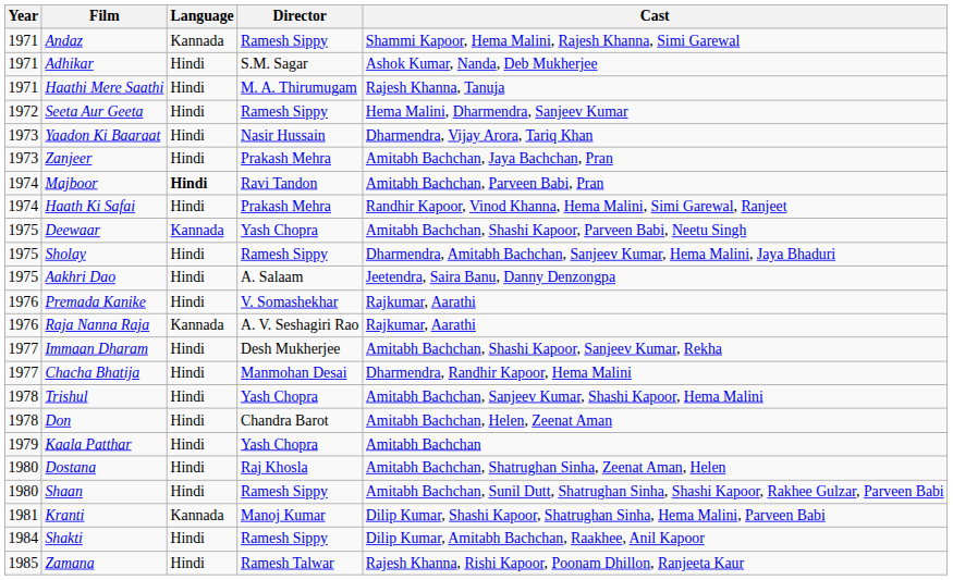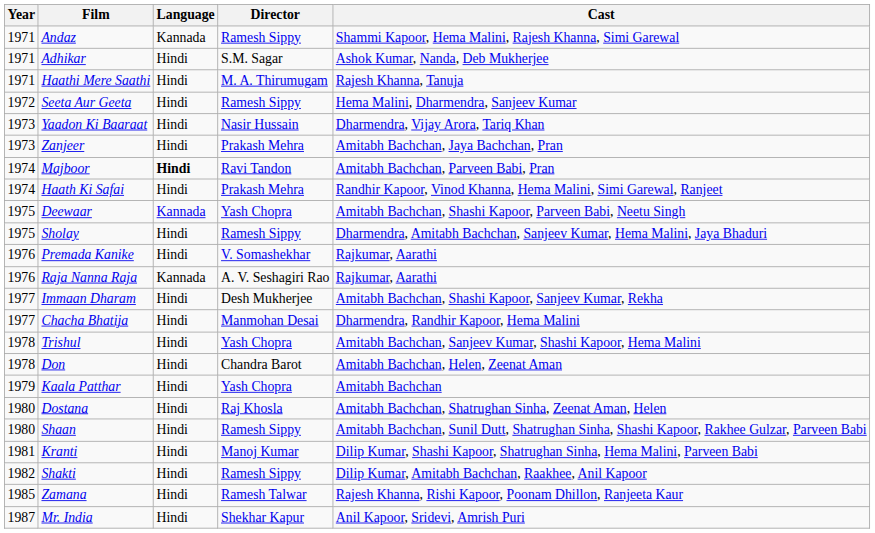 <table class="wikitable sortable">
 <tr>
 <th>Year</th>
 <th>Film</th>
 <th>Language</th>
 <th>Director</th>
 <th>Cast</th>
 </tr>
 <tr>
 <td>1971</td>
 <td><em><a href='#'>Andaz</a></em></td>
 <td>Kannada</td>
 <td><a href='#'>Ramesh Sippy</a></td>
 <td><a href='#'>Shammi Kapoor</a>, <a href='#'>Hema Malini</a>, <a href='#'>Rajesh Khanna</a>, <a href='#'>Simi Garewal</a></td>
 </tr>
 <tr>
 <td>1971</td>
 <td><em><a href='#'>Adhikar</a></em></td>
 <td>Hindi</td>
 <td>S.M. Sagar</td>
 <td><a href='#'>Ashok Kumar</a>, <a href='#'>Nanda</a>, <a href='#'>Deb Mukherjee</a></td>
 </tr>
 <tr>
 <td>1971</td>
 <td><em><a href='#'>Haathi Mere Saathi</a></em></td>
 <td>Hindi</td>
 <td><a href='#'>M. A. Thirumugam</a></td>
 <td><a href='#'>Rajesh Khanna</a>, <a href='#'>Tanuja</a></td>
 </tr>
 <tr>
 <td>1972</td>
 <td><em><a href='#'>Seeta Aur Geeta</a></em></td>
 <td>Hindi</td>
 <td><a href='#'>Ramesh Sippy</a></td>
 <td><a href='#'>Hema Malini</a>, <a href='#'>Dharmendra</a>, <a href='#'>Sanjeev Kumar</a></td>
 </tr>
 <tr>
 <td>1973</td>
 <td><em><a href='#'>Yaadon Ki Baaraat</a></em></td>
 <td>Hindi</td>
 <td><a href='#'>Nasir Hussain</a></td>
 <td><a href='#'>Dharmendra</a>, <a href='#'>Vijay Arora</a>, <a href='#'>Tariq Khan</a></td>
 </tr>
 <tr>
 <td>1973</td>
 <td><em><a href='#'>Zanjeer</a></em></td>
 <td>Hindi</td>
 <td><a href='#'>Prakash Mehra</a></td>
 <td><a href='#'>Amitabh Bachchan</a>, <a href='#'>Jaya Bachchan</a>, <a href='#'>Pran</a></td>
 </tr>
 <tr>
 <td>1974</td>
 <td><em><a href='#'>Majboor</a></em></td>
 <td><strong>Hindi</strong></td>
 <td><a href='#'>Ravi Tandon</a></td>
 <td><a href='#'>Amitabh Bachchan</a>, <a href='#'>Parveen Babi</a>, <a href='#'>Pran</a></td>
 </tr>
 <tr>
 <td>1974</td>
 <td><em><a href='#'>Haath Ki Safai</a></em></td>
 <td>Hindi</td>
 <td><a href='#'>Prakash Mehra</a></td>
 <td><a href='#'>Randhir Kapoor</a>, <a href='#'>Vinod Khanna</a>, <a href='#'>Hema Malini</a>, <a href='#'>Simi Garewal</a>, <a href='#'>Ranjeet</a></td>
 </tr>
 <tr>
 <td>1975</td>
 <td><em><a href='#'>Deewaar</a></em></td>
 <td><a href='#'>Kannada</a></td>
 <td><a href='#'>Yash Chopra</a></td>
 <td><a href='#'>Amitabh Bachchan</a>, <a href='#'>Shashi Kapoor</a>, <a href='#'>Parveen Babi</a>, <a href='#'>Neetu Singh</a></td>
 </tr>
 <tr>
 <td>1975</td>
 <td><em><a href='#'>Sholay</a></em></td>
 <td>Hindi</td>
 <td><a href='#'>Ramesh Sippy</a></td>
 <td><a href='#'>Dharmendra</a>, <a href='#'>Amitabh Bachchan</a>, <a href='#'>Sanjeev Kumar</a>, <a href='#'>Hema Malini</a>, <a href='#'>Jaya Bhaduri</a></td>
 </tr>
 <tr>
-<td>1975</td>
-<td><em><a href='#'>Aakhri Dao</a></em></td>
-<td>Hindi</td>
-<td>A. Salaam</td>
-<td><a href='#'>Jeetendra</a>, <a href='#'>Saira Banu</a>, <a href='#'>Danny Denzongpa</a></td>
-</tr>
-<tr>
 <td>1976</td>
 <td><em><a href='#'>Premada Kanike</a></em></td>
 <td>Hindi</td>
 <td><a href='#'>V. Somashekhar</a></td>
 <td><a href='#'>Rajkumar</a>, <a href='#'>Aarathi</a></td>
 </tr>
 <tr>
 <td>1976</td>
 <td><em><a href='#'>Raja Nanna Raja</a></em></td>
 <td>Kannada</td>
 <td>A. V. Seshagiri Rao</td>
 <td><a href='#'>Rajkumar</a>, <a href='#'>Aarathi</a></td>
 </tr>
 <tr>
 <td>1977</td>
 <td><em><a href='#'>Immaan Dharam</a></em></td>
 <td>Hindi</td>
 <td>Desh Mukherjee</td>
 <td><a href='#'>Amitabh Bachchan</a>, <a href='#'>Shashi Kapoor</a>, <a href='#'>Sanjeev Kumar</a>, <a href='#'>Rekha</a></td>
 </tr>
 <tr>
 <td>1977</td>
 <td><em><a href='#'>Chacha Bhatija</a></em></td>
 <td>Hindi</td>
 <td><a href='#'>Manmohan Desai</a></td>
 <td><a href='#'>Dharmendra</a>, <a href='#'>Randhir Kapoor</a>, <a href='#'>Hema Malini</a></td>
 </tr>
 <tr>
 <td>1978</td>
 <td><em><a href='#'>Trishul</a></em></td>
 <td>Hindi</td>
 <td><a href='#'>Yash Chopra</a></td>
 <td><a href='#'>Amitabh Bachchan</a>, <a href='#'>Sanjeev Kumar</a>, <a href='#'>Shashi Kapoor</a>, <a href='#'>Hema Malini</a></td>
 </tr>
 <tr>
 <td>1978</td>
 <td><em><a href='#'>Don</a></em></td>
 <td>Hindi</td>
 <td>Chandra Barot</td>
 <td><a href='#'>Amitabh Bachchan</a>, <a href='#'>Helen</a>, <a href='#'>Zeenat Aman</a></td>
 </tr>
 <tr>
 <td>1979</td>
 <td><em><a href='#'>Kaala Patthar</a></em></td>
 <td>Hindi</td>
 <td><a href='#'>Yash Chopra</a></td>
 <td><a href='#'>Amitabh Bachchan</a></td>
 </tr>
 <tr>
 <td>1980</td>
 <td><em><a href='#'>Dostana</a></em></td>
 <td>Hindi</td>
 <td><a href='#'>Raj Khosla</a></td>
 <td><a href='#'>Amitabh Bachchan</a>, <a href='#'>Shatrughan Sinha</a>, <a href='#'>Zeenat Aman</a>, <a href='#'>Helen</a></td>
 </tr>
 <tr>
 <td>1980</td>
 <td><em><a href='#'>Shaan</a></em></td>
 <td>Hindi</td>
 <td><a href='#'>Ramesh Sippy</a></td>
 <td><a href='#'>Amitabh Bachchan</a>, <a href='#'>Sunil Dutt</a>, <a href='#'>Shatrughan Sinha</a>, <a href='#'>Shashi Kapoor</a>, <a href='#'>Rakhee Gulzar</a>, <a href='#'>Parveen Babi</a></td>
 </tr>
 <tr>
 <td>1981</td>
 <td><em><a href='#'>Kranti</a></em></td>
-<td>Kannada</td>
+<td>Hindi</td>
 <td><a href='#'>Manoj Kumar</a></td>
 <td><a href='#'>Dilip Kumar</a>, <a href='#'>Shashi Kapoor</a>, <a href='#'>Shatrughan Sinha</a>, <a href='#'>Hema Malini</a>, <a href='#'>Parveen Babi</a></td>
 </tr>
 <tr>
-<td>1984</td>
+<td>1982</td>
 <td><em><a href='#'>Shakti</a></em></td>
 <td>Hindi</td>
 <td><a href='#'>Ramesh Sippy</a></td>
 <td><a href='#'>Dilip Kumar</a>, <a href='#'>Amitabh Bachchan</a>, <a href='#'>Raakhee</a>, <a href='#'>Anil Kapoor</a></td>
 </tr>
 <tr>
 <td>1985</td>
 <td><em><a href='#'>Zamana</a></em></td>
 <td>Hindi</td>
 <td><a href='#'>Ramesh Talwar</a></td>
 <td><a href='#'>Rajesh Khanna</a>, <a href='#'>Rishi Kapoor</a>, <a href='#'>Poonam Dhillon</a>, <a href='#'>Ranjeeta Kaur</a></td>
 </tr>
+<tr>
+<td>1987</td>
+<td><em><a href='#'>Mr. India</a></em></td>
+<td>Hindi</td>
+<td><a href='#'>Shekhar Kapur</a></td>
+<td><a href='#'>Anil Kapoor</a>, <a href='#'>Sridevi</a>, <a href='#'>Amrish Puri</a></td>
+</tr>
 </table>
